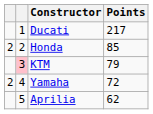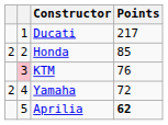 <table class="wikitable" style="font-size: 95%;">
 <tr>
 <th></th>
 <th></th>
 <th>Constructor</th>
 <th>Points</th>
 </tr>
 <tr>
 <td></td>
 <td align=center>1</td>
 <td> <a href='#'>Ducati</a></td>
 <td align=left>217</td>
 </tr>
 <tr>
 <td> 2</td>
 <td align=center>2</td>
 <td> <a href='#'>Honda</a></td>
 <td align=left>85</td>
 </tr>
 <tr>
 <td></td>
 <td align=center style="background: pink;">3</td>
 <td> <a href='#'>KTM</a></td>
-<td align=left>79</td>
+<td align=left>76</td>
 </tr>
 <tr>
 <td> 2</td>
 <td align=center>4</td>
 <td> <a href='#'>Yamaha</a></td>
 <td align=left>72</td>
 </tr>
 <tr>
 <td></td>
 <td align=center>5</td>
 <td> <a href='#'>Aprilia</a></td>
-<td align=left>62</td>
+<td align=left><strong>62</strong></td>
 </tr>
 </table>
